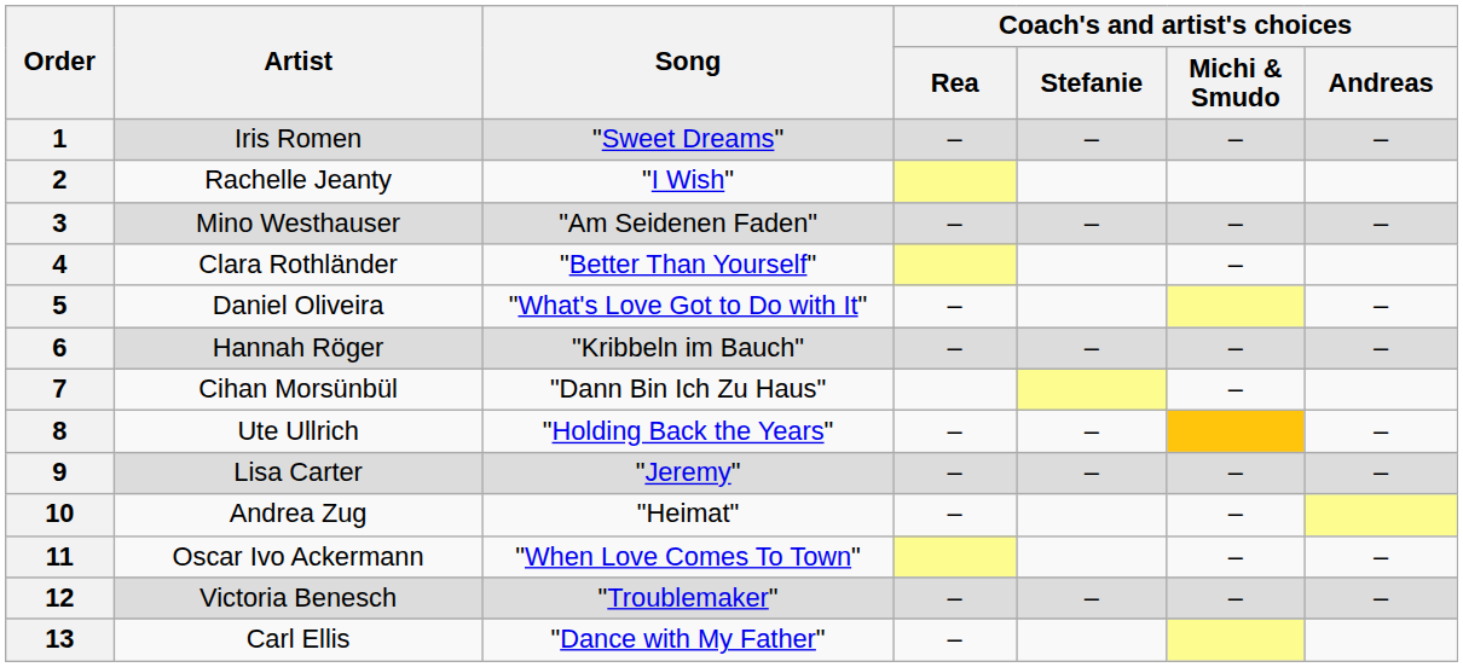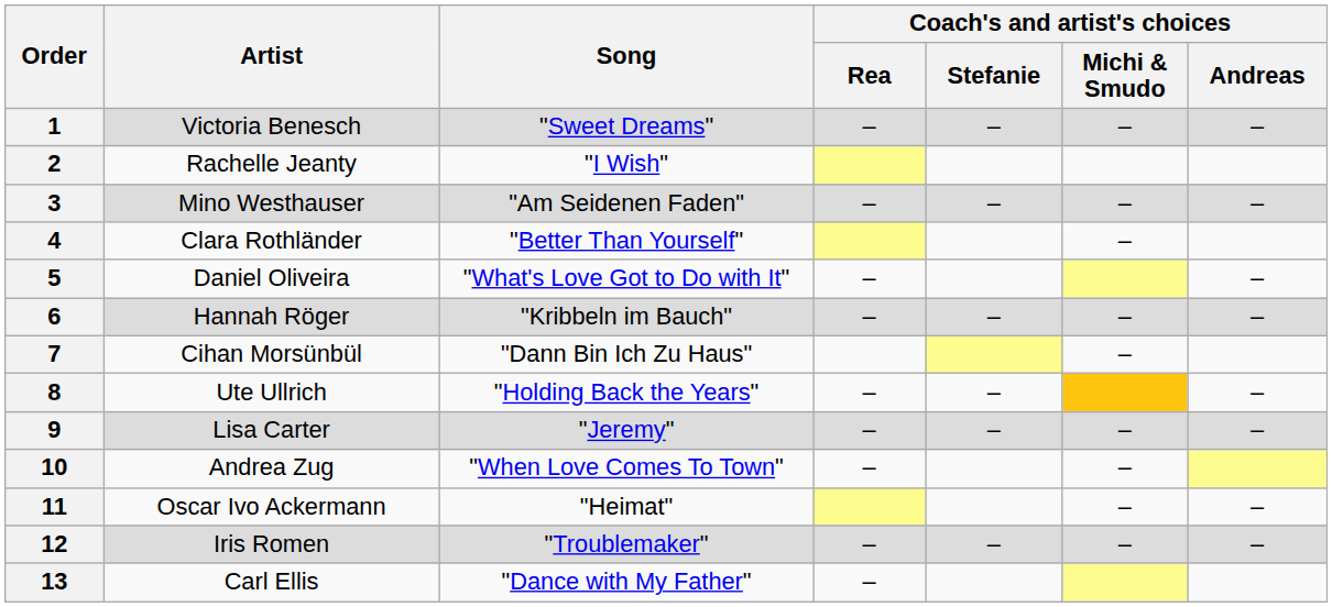 <table class="wikitable" style="text-align:center; width:100%;">
 <tr>
 <th scope="col" rowspan="2" style="width:04%;">Order</th>
 <th scope="col" rowspan="2" style="width:18%;">Artist</th>
 <th scope="col" rowspan="2" style="width:20%;">Song</th>
 <th scope="col" colspan="4" style="width:24%;">Coach's and artist's choices</th>
 </tr>
 <tr>
 <th style="width:06%;">Rea</th>
 <th style="width:06%;">Stefanie</th>
 <th style="width:06%;">Michi & Smudo</th>
 <th style="width:06%;">Andreas</th>
 </tr>
 <tr style="background: #dcdcdc;" |>
 <th>1</th>
-<td>Iris Romen</td>
+<td>Victoria Benesch</td>
 <td>"<a href='#'>Sweet Dreams</a>"</td>
 <td>–</td>
 <td>–</td>
 <td>–</td>
 <td>–</td>
 </tr>
 <tr>
 <th>2</th>
 <td>Rachelle Jeanty</td>
 <td>"<a href='#'>I Wish</a>"</td>
 <td style="background: #fdfc8f;"><strong></strong></td>
 <td><strong></strong></td>
 <td><strong></strong></td>
 <td><strong></strong></td>
 </tr>
 <tr style="background: #dcdcdc;" |>
 <th>3</th>
 <td>Mino Westhauser</td>
 <td>"Am Seidenen Faden"</td>
 <td>–</td>
 <td>–</td>
 <td>–</td>
 <td>–</td>
 </tr>
 <tr>
 <th>4</th>
 <td>Clara Rothländer</td>
 <td>"<a href='#'>Better Than Yourself</a>"</td>
 <td style="background: #fdfc8f;"><strong></strong></td>
 <td><strong></strong></td>
 <td>–</td>
 <td><strong></strong></td>
 </tr>
 <tr>
 <th>5</th>
 <td>Daniel Oliveira</td>
 <td>"<a href='#'>What's Love Got to Do with It</a>"</td>
 <td>–</td>
 <td><strong></strong></td>
 <td style="background: #fdfc8f;"><strong></strong></td>
 <td>–</td>
 </tr>
 <tr style="background: #dcdcdc;" |>
 <th>6</th>
 <td>Hannah Röger</td>
 <td>"Kribbeln im Bauch"</td>
 <td>–</td>
 <td>–</td>
 <td>–</td>
 <td>–</td>
 </tr>
 <tr>
 <th>7</th>
 <td>Cihan Morsünbül</td>
 <td>"Dann Bin Ich Zu Haus"</td>
 <td><strong></strong></td>
 <td style="background: #fdfc8f;"><strong></strong></td>
 <td>–</td>
 <td><strong></strong></td>
 </tr>
 <tr>
 <th>8</th>
 <td>Ute Ullrich</td>
 <td>"<a href='#'>Holding Back the Years</a>"</td>
 <td>–</td>
 <td>–</td>
 <td style="background: #ffc40c;"><strong></strong></td>
 <td>–</td>
 </tr>
 <tr style="background: #dcdcdc;" |>
 <th>9</th>
 <td>Lisa Carter</td>
 <td>"<a href='#'>Jeremy</a>"</td>
 <td>–</td>
 <td>–</td>
 <td>–</td>
 <td>–</td>
 </tr>
 <tr>
 <th>10</th>
 <td>Andrea Zug</td>
-<td>"Heimat"</td>
+<td>"<a href='#'>When Love Comes To Town</a>"</td>
 <td>–</td>
 <td><strong></strong></td>
 <td>–</td>
 <td style="background: #fdfc8f;"><strong></strong></td>
 </tr>
 <tr>
 <th>11</th>
 <td>Oscar Ivo Ackermann</td>
-<td>"<a href='#'>When Love Comes To Town</a>"</td>
+<td>"Heimat"</td>
 <td style="background: #fdfc8f;"><strong></strong></td>
 <td><strong></strong></td>
 <td>–</td>
 <td>–</td>
 </tr>
 <tr style="background: #dcdcdc;" |>
 <th>12</th>
-<td>Victoria Benesch</td>
+<td>Iris Romen</td>
 <td>"<a href='#'>Troublemaker</a>"</td>
 <td>–</td>
 <td>–</td>
 <td>–</td>
 <td>–</td>
 </tr>
 <tr>
 <th>13</th>
 <td>Carl Ellis</td>
 <td>"<a href='#'>Dance with My Father</a>"</td>
 <td>–</td>
 <td><strong></strong></td>
 <td style="background: #fdfc8f;"><strong></strong></td>
 <td><strong></strong></td>
 </tr>
 </table>
